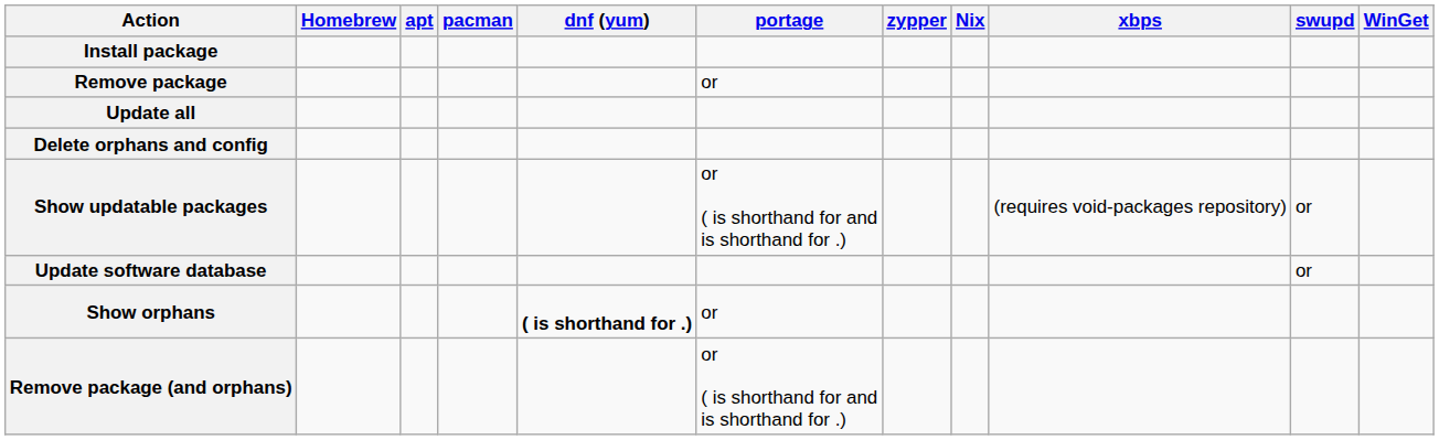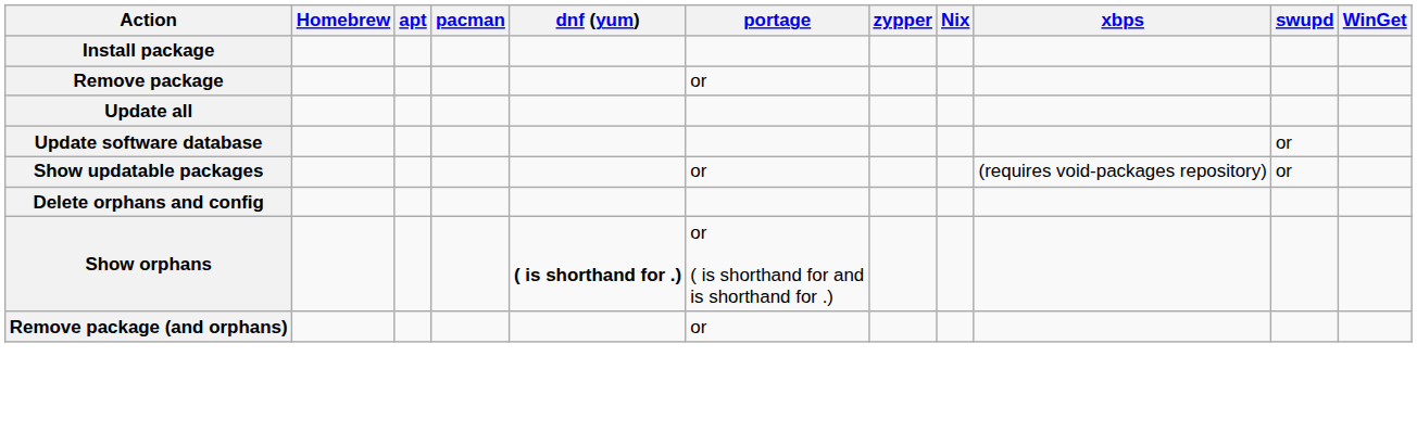 <table class="wikitable plainrowheaders" style="font-size:75%">
 <tr>
 <th>Action</th>
 <th><a href='#'>Homebrew</a></th>
 <th><a href='#'>apt</a></th>
 <th><a href='#'>pacman</a></th>
 <th><a href='#'>dnf</a> (<a href='#'>yum</a>)</th>
 <th><a href='#'>portage</a></th>
 <th><a href='#'>zypper</a></th>
 <th><a href='#'>Nix</a></th>
 <th><a href='#'>xbps</a></th>
 <th><a href='#'>swupd</a></th>
 <th><a href='#'>WinGet</a></th>
 </tr>
 <tr>
 <th scope=row>Install package</th>
 <td></td>
 <td></td>
 <td></td>
 <td></td>
 <td></td>
 <td></td>
 <td></td>
 <td></td>
 <td></td>
 <td></td>
 </tr>
 <tr>
 <th scope=row>Remove package</th>
 <td></td>
 <td></td>
 <td></td>
 <td></td>
 <td> or <br></td>
 <td></td>
 <td></td>
 <td></td>
 <td></td>
 <td></td>
 </tr>
 <tr>
 <th scope="row">Update all</th>
 <td></td>
 <td></td>
 <td></td>
 <td></td>
 <td></td>
 <td></td>
 <td></td>
 <td></td>
 <td></td>
 <td></td>
 </tr>
 <tr>
+<th scope="row">Update software database</th>
+<td></td>
+<td></td>
+<td></td>
+<td></td>
+<td></td>
+<td></td>
+<td></td>
+<td></td>
+<td> or <br></td>
+<td></td>
+</tr>
+<tr>
+<th scope="row">Show updatable packages</th>
+<td></td>
+<td></td>
+<td></td>
+<td></td>
+<td> or <br></td>
+<td></td>
+<td></td>
+<td>(requires void-packages repository)</td>
+<td> or <br></td>
+<td></td>
+</tr>
+<tr>
 <th scope="row">Delete orphans and config</th>
 <td></td>
 <td></td>
 <td></td>
 <td></td>
 <td></td>
 <td></td>
 <td></td>
 <td></td>
 <td style="white-space:nowrap;"></td>
 <td></td>
 </tr>
 <tr>
-<th scope="row">Show updatable packages</th>
-<td></td>
-<td></td>
-<td></td>
-<td></td>
-<td> or <br><br>( is shorthand for  and<br> is shorthand for .)</td>
-<td></td>
-<td></td>
-<td>(requires void-packages repository)</td>
-<td> or <br></td>
-<td></td>
-</tr>
-<tr>
-<th scope="row">Update software database</th>
-<td></td>
-<td></td>
-<td></td>
-<td></td>
-<td></td>
-<td></td>
-<td></td>
-<td></td>
-<td> or <br></td>
-<td></td>
-</tr>
-<tr>
 <th scope="row">Show orphans</th>
 <td></td>
 <td></td>
 <td></td>
 <td><strong><br>( is shorthand for .)</strong></td>
-<td> or <br></td>
+<td> or <br><br>( is shorthand for  and<br> is shorthand for .)</td>
 <td></td>
 <td></td>
 <td></td>
 <td></td>
 <td></td>
 </tr>
 <tr>
 <th scope=row>Remove package (and orphans)</th>
 <td style="white-space:nowrap;"></td>
 <td></td>
 <td></td>
 <td></td>
-<td> or <br><br>( is shorthand for  and<br> is shorthand for .)</td>
+<td> or <br></td>
 <td></td>
 <td></td>
 <td></td>
 <td style="white-space:nowrap;"></td>
 <td></td>
 </tr>
 </table>
